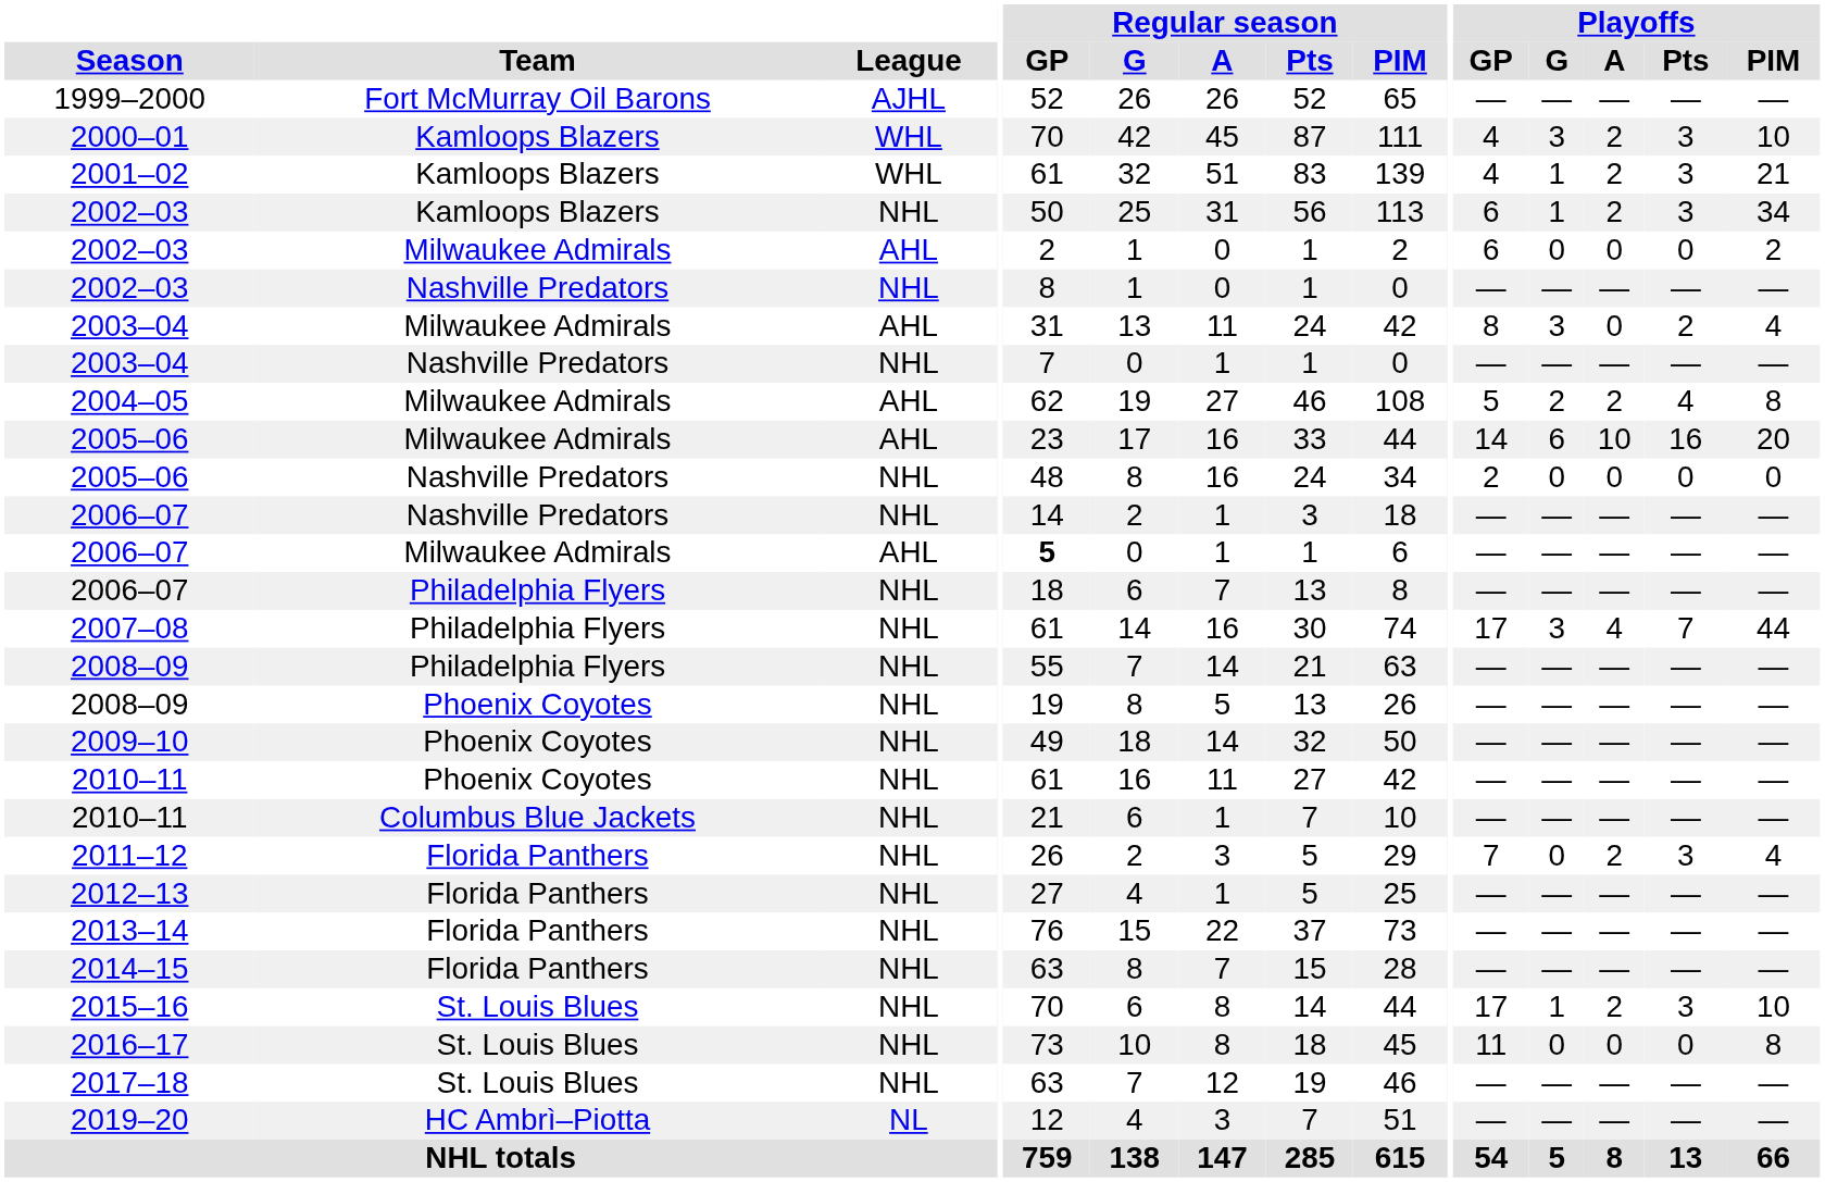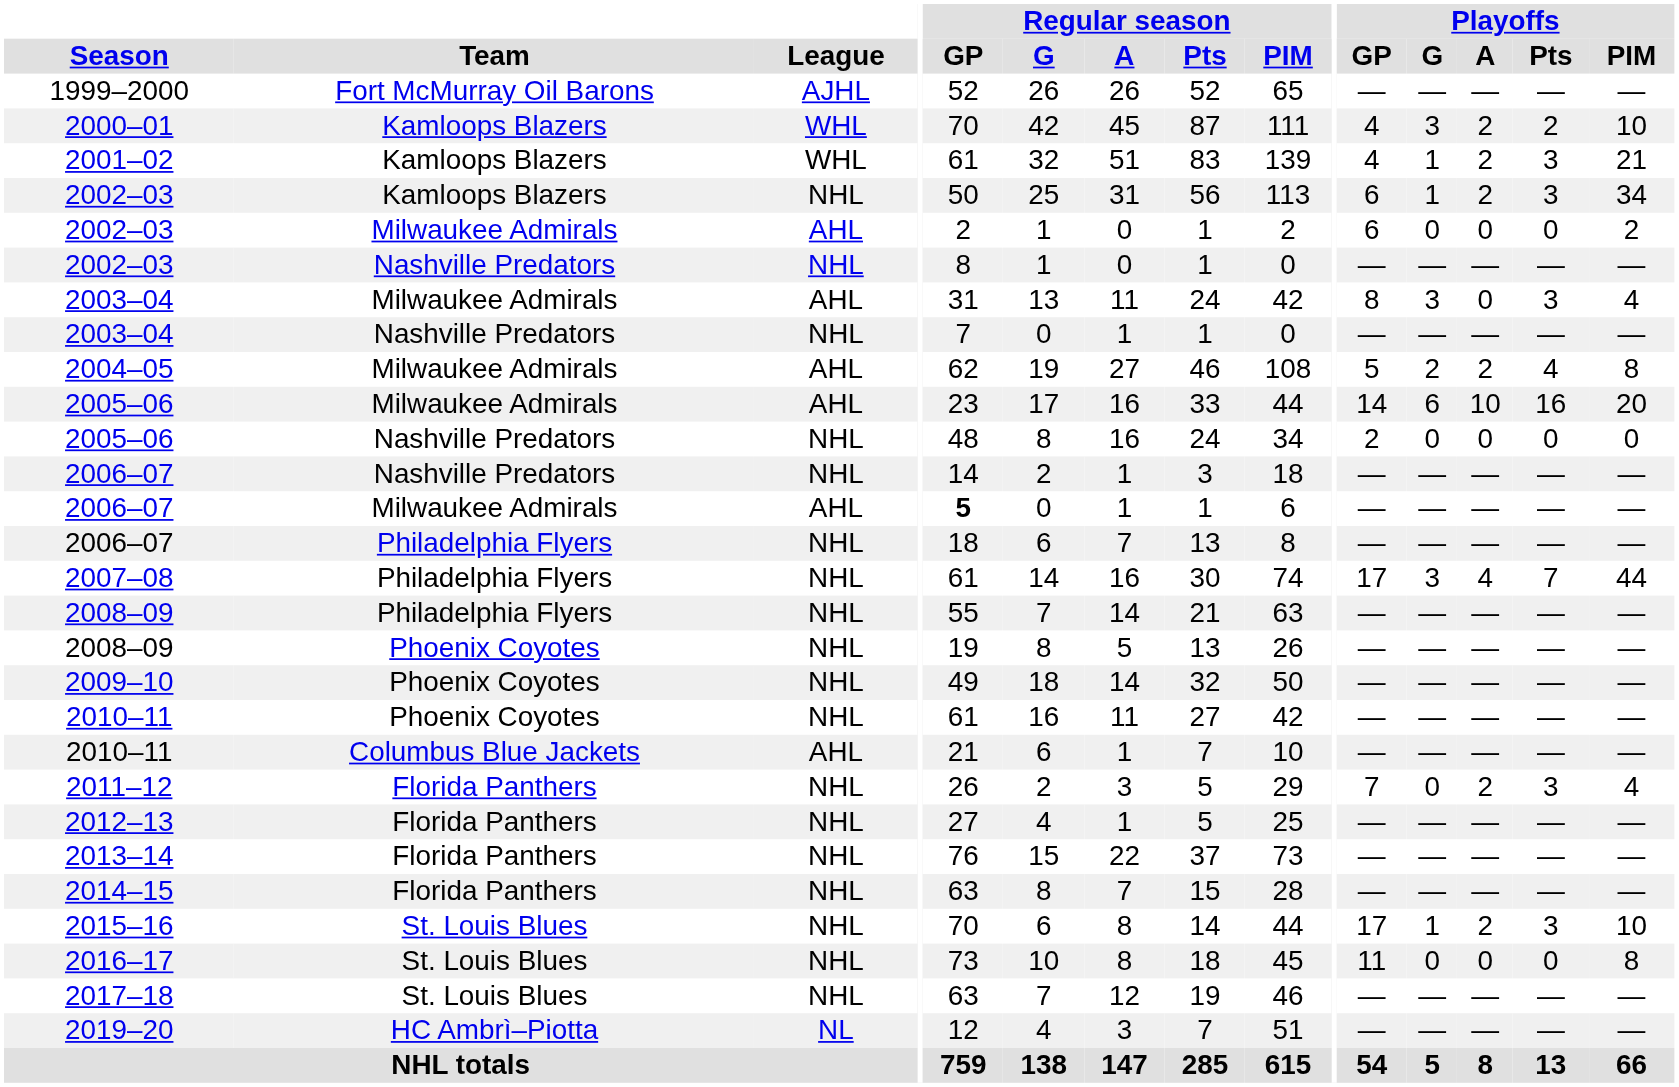 <table border="0" cellpadding="1" cellspacing="0" style="text-align:center; width:60em;">
 <tr bgcolor="#e0e0e0">
 <th colspan="3" bgcolor="#ffffff"></th>
 <th rowspan="99" bgcolor="#ffffff"></th>
 <th colspan="5"><a href='#'>Regular season</a></th>
 <th rowspan="99" bgcolor="#ffffff"></th>
 <th colspan="5"><a href='#'>Playoffs</a></th>
 </tr>
 <tr bgcolor="#e0e0e0">
 <th><a href='#'>Season</a></th>
 <th>Team</th>
 <th>League</th>
 <th>GP</th>
 <th><a href='#'>G</a></th>
 <th><a href='#'>A</a></th>
 <th><a href='#'>Pts</a></th>
 <th><a href='#'>PIM</a></th>
 <th>GP</th>
 <th>G</th>
 <th>A</th>
 <th>Pts</th>
 <th>PIM</th>
 </tr>
 <tr>
 <td>1999–2000</td>
 <td><a href='#'>Fort McMurray Oil Barons</a></td>
 <td><a href='#'>AJHL</a></td>
 <td>52</td>
 <td>26</td>
 <td>26</td>
 <td>52</td>
 <td>65</td>
 <td>—</td>
 <td>—</td>
 <td>—</td>
 <td>—</td>
 <td>—</td>
 </tr>
 <tr bgcolor="#f0f0f0">
 <td><a href='#'>2000–01</a></td>
 <td><a href='#'>Kamloops Blazers</a></td>
 <td><a href='#'>WHL</a></td>
 <td>70</td>
 <td>42</td>
 <td>45</td>
 <td>87</td>
 <td>111</td>
 <td>4</td>
 <td>3</td>
 <td>2</td>
-<td>3</td>
+<td>2</td>
 <td>10</td>
 </tr>
 <tr>
 <td><a href='#'>2001–02</a></td>
 <td>Kamloops Blazers</td>
 <td>WHL</td>
 <td>61</td>
 <td>32</td>
 <td>51</td>
 <td>83</td>
 <td>139</td>
 <td>4</td>
 <td>1</td>
 <td>2</td>
 <td>3</td>
 <td>21</td>
 </tr>
 <tr bgcolor="#f0f0f0">
 <td><a href='#'>2002–03</a></td>
 <td>Kamloops Blazers</td>
 <td>NHL</td>
 <td>50</td>
 <td>25</td>
 <td>31</td>
 <td>56</td>
 <td>113</td>
 <td>6</td>
 <td>1</td>
 <td>2</td>
 <td>3</td>
 <td>34</td>
 </tr>
 <tr>
 <td><a href='#'>2002–03</a></td>
 <td><a href='#'>Milwaukee Admirals</a></td>
 <td><a href='#'>AHL</a></td>
 <td>2</td>
 <td>1</td>
 <td>0</td>
 <td>1</td>
 <td>2</td>
 <td>6</td>
 <td>0</td>
 <td>0</td>
 <td>0</td>
 <td>2</td>
 </tr>
 <tr bgcolor="#f0f0f0">
 <td><a href='#'>2002–03</a></td>
 <td><a href='#'>Nashville Predators</a></td>
 <td><a href='#'>NHL</a></td>
 <td>8</td>
 <td>1</td>
 <td>0</td>
 <td>1</td>
 <td>0</td>
 <td>—</td>
 <td>—</td>
 <td>—</td>
 <td>—</td>
 <td>—</td>
 </tr>
 <tr>
 <td><a href='#'>2003–04</a></td>
 <td>Milwaukee Admirals</td>
 <td>AHL</td>
 <td>31</td>
 <td>13</td>
 <td>11</td>
 <td>24</td>
 <td>42</td>
 <td>8</td>
 <td>3</td>
 <td>0</td>
-<td>2</td>
+<td>3</td>
 <td>4</td>
 </tr>
 <tr bgcolor="#f0f0f0">
 <td><a href='#'>2003–04</a></td>
 <td>Nashville Predators</td>
 <td>NHL</td>
 <td>7</td>
 <td>0</td>
 <td>1</td>
 <td>1</td>
 <td>0</td>
 <td>—</td>
 <td>—</td>
 <td>—</td>
 <td>—</td>
 <td>—</td>
 </tr>
 <tr>
 <td><a href='#'>2004–05</a></td>
 <td>Milwaukee Admirals</td>
 <td>AHL</td>
 <td>62</td>
 <td>19</td>
 <td>27</td>
 <td>46</td>
 <td>108</td>
 <td>5</td>
 <td>2</td>
 <td>2</td>
 <td>4</td>
 <td>8</td>
 </tr>
 <tr bgcolor="#f0f0f0">
 <td><a href='#'>2005–06</a></td>
 <td>Milwaukee Admirals</td>
 <td>AHL</td>
 <td>23</td>
 <td>17</td>
 <td>16</td>
 <td>33</td>
 <td>44</td>
 <td>14</td>
 <td>6</td>
 <td>10</td>
 <td>16</td>
 <td>20</td>
 </tr>
 <tr>
 <td><a href='#'>2005–06</a></td>
 <td>Nashville Predators</td>
 <td>NHL</td>
 <td>48</td>
 <td>8</td>
 <td>16</td>
 <td>24</td>
 <td>34</td>
 <td>2</td>
 <td>0</td>
 <td>0</td>
 <td>0</td>
 <td>0</td>
 </tr>
 <tr bgcolor="#f0f0f0">
 <td><a href='#'>2006–07</a></td>
 <td>Nashville Predators</td>
 <td>NHL</td>
 <td>14</td>
 <td>2</td>
 <td>1</td>
 <td>3</td>
 <td>18</td>
 <td>—</td>
 <td>—</td>
 <td>—</td>
 <td>—</td>
 <td>—</td>
 </tr>
 <tr>
 <td><a href='#'>2006–07</a></td>
 <td>Milwaukee Admirals</td>
 <td>AHL</td>
 <td><strong>5</strong></td>
 <td>0</td>
 <td>1</td>
 <td>1</td>
 <td>6</td>
 <td>—</td>
 <td>—</td>
 <td>—</td>
 <td>—</td>
 <td>—</td>
 </tr>
 <tr bgcolor="#f0f0f0">
 <td>2006–07</td>
 <td><a href='#'>Philadelphia Flyers</a></td>
 <td>NHL</td>
 <td>18</td>
 <td>6</td>
 <td>7</td>
 <td>13</td>
 <td>8</td>
 <td>—</td>
 <td>—</td>
 <td>—</td>
 <td>—</td>
 <td>—</td>
 </tr>
 <tr>
 <td><a href='#'>2007–08</a></td>
 <td>Philadelphia Flyers</td>
 <td>NHL</td>
 <td>61</td>
 <td>14</td>
 <td>16</td>
 <td>30</td>
 <td>74</td>
 <td>17</td>
 <td>3</td>
 <td>4</td>
 <td>7</td>
 <td>44</td>
 </tr>
 <tr bgcolor="#f0f0f0">
 <td><a href='#'>2008–09</a></td>
 <td>Philadelphia Flyers</td>
 <td>NHL</td>
 <td>55</td>
 <td>7</td>
 <td>14</td>
 <td>21</td>
 <td>63</td>
 <td>—</td>
 <td>—</td>
 <td>—</td>
 <td>—</td>
 <td>—</td>
 </tr>
 <tr>
 <td>2008–09</td>
 <td><a href='#'>Phoenix Coyotes</a></td>
 <td>NHL</td>
 <td>19</td>
 <td>8</td>
 <td>5</td>
 <td>13</td>
 <td>26</td>
 <td>—</td>
 <td>—</td>
 <td>—</td>
 <td>—</td>
 <td>—</td>
 </tr>
 <tr bgcolor="#f0f0f0">
 <td><a href='#'>2009–10</a></td>
 <td>Phoenix Coyotes</td>
 <td>NHL</td>
 <td>49</td>
 <td>18</td>
 <td>14</td>
 <td>32</td>
 <td>50</td>
 <td>—</td>
 <td>—</td>
 <td>—</td>
 <td>—</td>
 <td>—</td>
 </tr>
 <tr>
 <td><a href='#'>2010–11</a></td>
 <td>Phoenix Coyotes</td>
 <td>NHL</td>
 <td>61</td>
 <td>16</td>
 <td>11</td>
 <td>27</td>
 <td>42</td>
 <td>—</td>
 <td>—</td>
 <td>—</td>
 <td>—</td>
 <td>—</td>
 </tr>
 <tr bgcolor="#f0f0f0">
 <td>2010–11</td>
 <td><a href='#'>Columbus Blue Jackets</a></td>
-<td>NHL</td>
+<td>AHL</td>
 <td>21</td>
 <td>6</td>
 <td>1</td>
 <td>7</td>
 <td>10</td>
 <td>—</td>
 <td>—</td>
 <td>—</td>
 <td>—</td>
 <td>—</td>
 </tr>
 <tr>
 <td><a href='#'>2011–12</a></td>
 <td><a href='#'>Florida Panthers</a></td>
 <td>NHL</td>
 <td>26</td>
 <td>2</td>
 <td>3</td>
 <td>5</td>
 <td>29</td>
 <td>7</td>
 <td>0</td>
 <td>2</td>
 <td>3</td>
 <td>4</td>
 </tr>
 <tr bgcolor="#f0f0f0">
 <td><a href='#'>2012–13</a></td>
 <td>Florida Panthers</td>
 <td>NHL</td>
 <td>27</td>
 <td>4</td>
 <td>1</td>
 <td>5</td>
 <td>25</td>
 <td>—</td>
 <td>—</td>
 <td>—</td>
 <td>—</td>
 <td>—</td>
 </tr>
 <tr>
 <td><a href='#'>2013–14</a></td>
 <td>Florida Panthers</td>
 <td>NHL</td>
 <td>76</td>
 <td>15</td>
 <td>22</td>
 <td>37</td>
 <td>73</td>
 <td>—</td>
 <td>—</td>
 <td>—</td>
 <td>—</td>
 <td>—</td>
 </tr>
 <tr bgcolor="#f0f0f0">
 <td><a href='#'>2014–15</a></td>
 <td>Florida Panthers</td>
 <td>NHL</td>
 <td>63</td>
 <td>8</td>
 <td>7</td>
 <td>15</td>
 <td>28</td>
 <td>—</td>
 <td>—</td>
 <td>—</td>
 <td>—</td>
 <td>—</td>
 </tr>
 <tr>
 <td><a href='#'>2015–16</a></td>
 <td><a href='#'>St. Louis Blues</a></td>
 <td>NHL</td>
 <td>70</td>
 <td>6</td>
 <td>8</td>
 <td>14</td>
 <td>44</td>
 <td>17</td>
 <td>1</td>
 <td>2</td>
 <td>3</td>
 <td>10</td>
 </tr>
 <tr bgcolor="#f0f0f0">
 <td><a href='#'>2016–17</a></td>
 <td>St. Louis Blues</td>
 <td>NHL</td>
 <td>73</td>
 <td>10</td>
 <td>8</td>
 <td>18</td>
 <td>45</td>
 <td>11</td>
 <td>0</td>
 <td>0</td>
 <td>0</td>
 <td>8</td>
 </tr>
 <tr>
 <td><a href='#'>2017–18</a></td>
 <td>St. Louis Blues</td>
 <td>NHL</td>
 <td>63</td>
 <td>7</td>
 <td>12</td>
 <td>19</td>
 <td>46</td>
 <td>—</td>
 <td>—</td>
 <td>—</td>
 <td>—</td>
 <td>—</td>
 </tr>
 <tr bgcolor="#f0f0f0">
 <td><a href='#'>2019–20</a></td>
 <td><a href='#'>HC Ambrì–Piotta</a></td>
 <td><a href='#'>NL</a></td>
 <td>12</td>
 <td>4</td>
 <td>3</td>
 <td>7</td>
 <td>51</td>
 <td>—</td>
 <td>—</td>
 <td>—</td>
 <td>—</td>
 <td>—<br></td>
 </tr>
 <tr bgcolor="#e0e0e0">
 <th colspan="3">NHL totals</th>
 <th>759</th>
 <th>138</th>
 <th>147</th>
 <th>285</th>
 <th>615</th>
 <th>54</th>
 <th>5</th>
 <th>8</th>
 <th>13</th>
 <th>66</th>
 </tr>
 </table>
